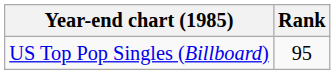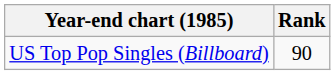 <table class="wikitable sortable">
 <tr>
 <th>Year-end chart (1985)</th>
 <th>Rank</th>
 </tr>
 <tr>
 <td><a href='#'>US Top Pop Singles (<em>Billboard</em>)</a></td>
-<td style="text-align:center;">95</td>
+<td style="text-align:center;">90</td>
 </tr>
 </table>
